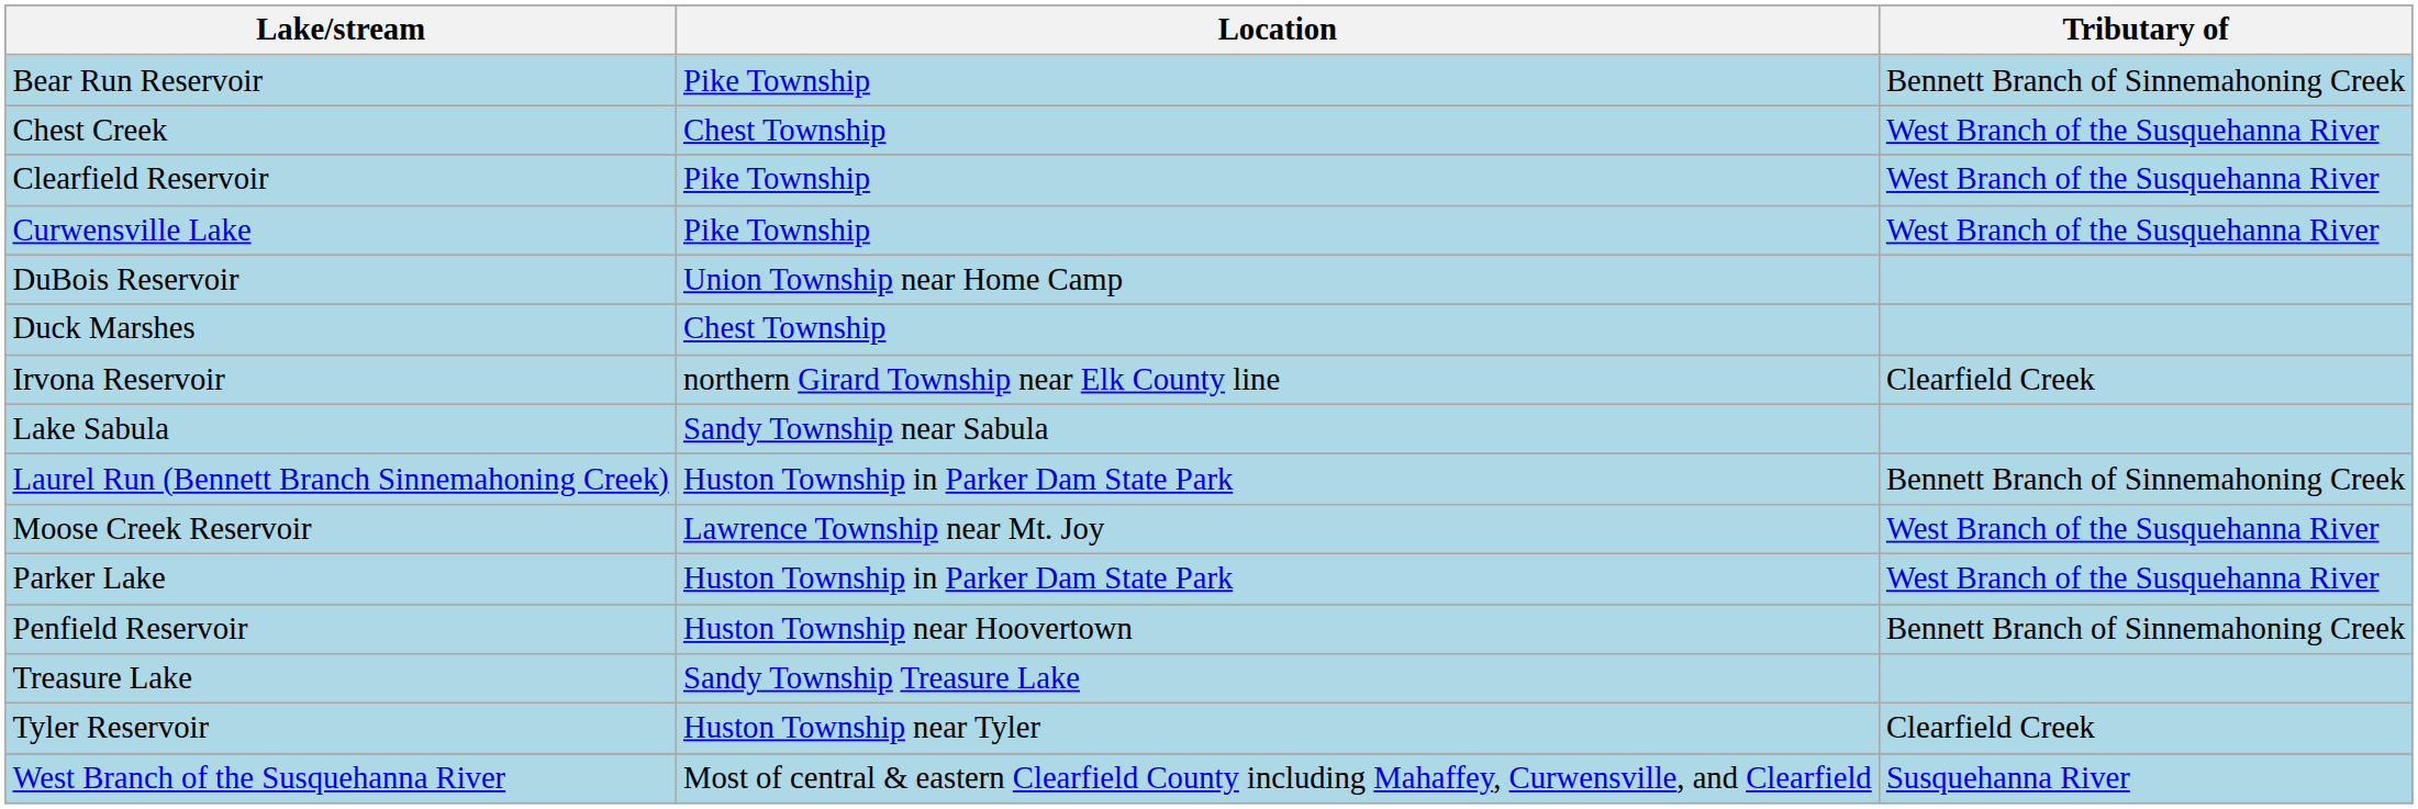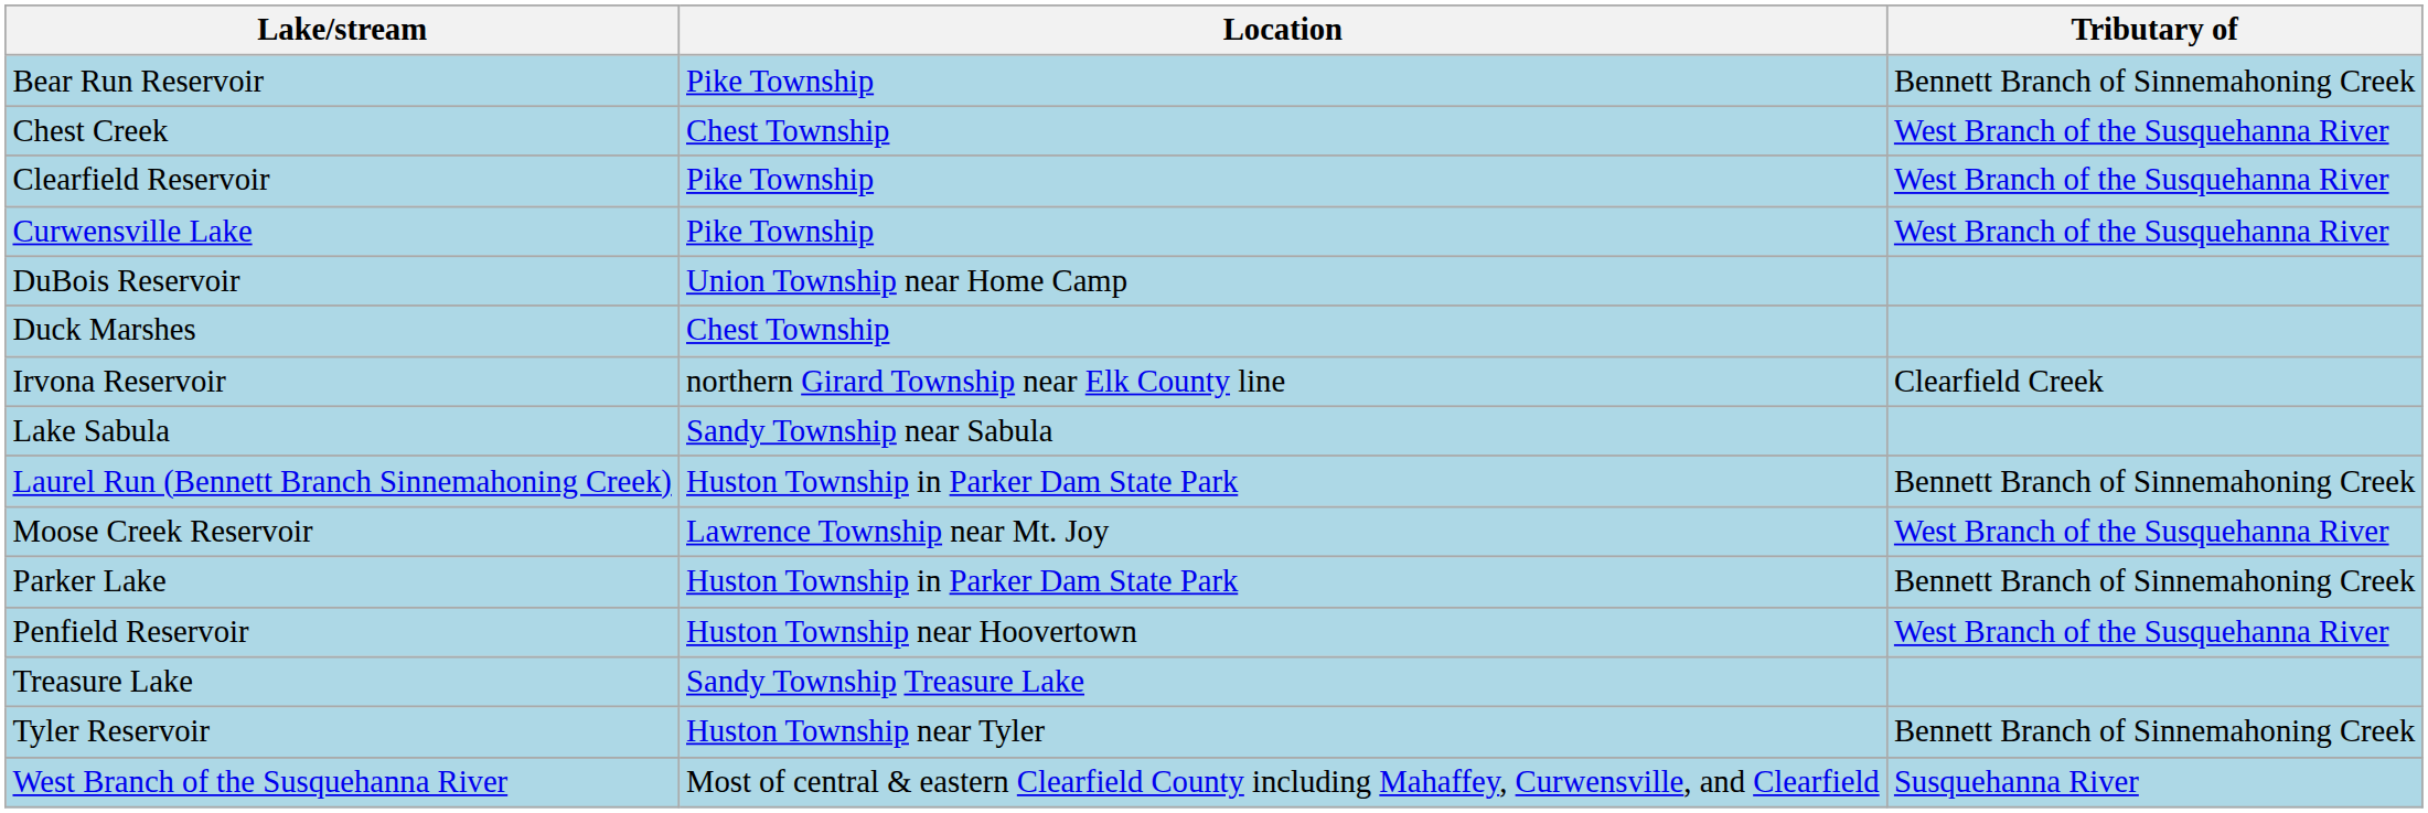 <table class="wikitable sortable">
 <tr>
 <th>Lake/stream</th>
 <th>Location</th>
 <th>Tributary of</th>
 </tr>
 <tr style="background-color:#ADD8E6;">
 <td>Bear Run Reservoir</td>
 <td><a href='#'>Pike Township</a></td>
 <td>Bennett Branch of Sinnemahoning Creek</td>
 </tr>
 <tr style="background-color:#ADD8E6;">
 <td>Chest Creek</td>
 <td><a href='#'>Chest Township</a></td>
 <td><a href='#'>West Branch of the Susquehanna River</a></td>
 </tr>
 <tr style="background-color:#ADD8E6;">
 <td>Clearfield Reservoir</td>
 <td><a href='#'>Pike Township</a></td>
 <td><a href='#'>West Branch of the Susquehanna River</a></td>
 </tr>
 <tr style="background-color:#ADD8E6;">
 <td><a href='#'>Curwensville Lake</a></td>
 <td><a href='#'>Pike Township</a></td>
 <td><a href='#'>West Branch of the Susquehanna River</a></td>
 </tr>
 <tr style="background-color:#ADD8E6;">
 <td>DuBois Reservoir</td>
 <td><a href='#'>Union Township</a> near Home Camp</td>
 <td></td>
 </tr>
 <tr style="background-color:#ADD8E6;">
 <td>Duck Marshes</td>
 <td><a href='#'>Chest Township</a></td>
 <td></td>
 </tr>
 <tr style="background-color:#ADD8E6;">
 <td>Irvona Reservoir</td>
 <td>northern <a href='#'>Girard Township</a> near <a href='#'>Elk County</a> line</td>
 <td>Clearfield Creek</td>
 </tr>
 <tr style="background-color:#ADD8E6;">
 <td>Lake Sabula</td>
 <td><a href='#'>Sandy Township</a> near Sabula</td>
 <td></td>
 </tr>
 <tr style="background-color:#ADD8E6;">
 <td><a href='#'>Laurel Run (Bennett Branch Sinnemahoning Creek)</a></td>
 <td><a href='#'>Huston Township</a> in <a href='#'>Parker Dam State Park</a></td>
 <td>Bennett Branch of Sinnemahoning Creek</td>
 </tr>
 <tr style="background-color:#ADD8E6;">
 <td>Moose Creek Reservoir</td>
 <td><a href='#'>Lawrence Township</a> near Mt. Joy</td>
 <td><a href='#'>West Branch of the Susquehanna River</a></td>
 </tr>
 <tr style="background-color:#ADD8E6;">
 <td>Parker Lake</td>
 <td><a href='#'>Huston Township</a> in <a href='#'>Parker Dam State Park</a></td>
-<td><a href='#'>West Branch of the Susquehanna River</a></td>
+<td>Bennett Branch of Sinnemahoning Creek</td>
 </tr>
 <tr style="background-color:#ADD8E6;">
 <td>Penfield Reservoir</td>
 <td><a href='#'>Huston Township</a> near Hoovertown</td>
-<td>Bennett Branch of Sinnemahoning Creek</td>
+<td><a href='#'>West Branch of the Susquehanna River</a></td>
 </tr>
 <tr style="background-color:#ADD8E6;">
 <td>Treasure Lake</td>
 <td><a href='#'>Sandy Township</a> <a href='#'>Treasure Lake</a></td>
 <td></td>
 </tr>
 <tr style="background-color:#ADD8E6;">
 <td>Tyler Reservoir</td>
 <td><a href='#'>Huston Township</a> near Tyler</td>
-<td>Clearfield Creek</td>
+<td>Bennett Branch of Sinnemahoning Creek</td>
 </tr>
 <tr style="background-color:#ADD8E6;">
 <td><a href='#'>West Branch of the Susquehanna River</a></td>
 <td>Most of central & eastern <a href='#'>Clearfield County</a> including <a href='#'>Mahaffey</a>, <a href='#'>Curwensville</a>, and <a href='#'>Clearfield</a></td>
 <td><a href='#'>Susquehanna River</a></td>
 </tr>
 </table>
